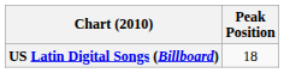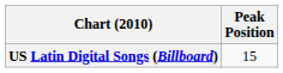 <table class="wikitable plainrowheaders" style="text-align:center">
 <tr>
 <th>Chart (2010)</th>
 <th>Peak<br>Position</th>
 </tr>
 <tr>
 <th scope="row">US <a href='#'>Latin Digital Songs</a> (<em><a href='#'>Billboard</a></em>)</th>
-<td>18</td>
+<td>15</td>
 </tr>
 </table>
